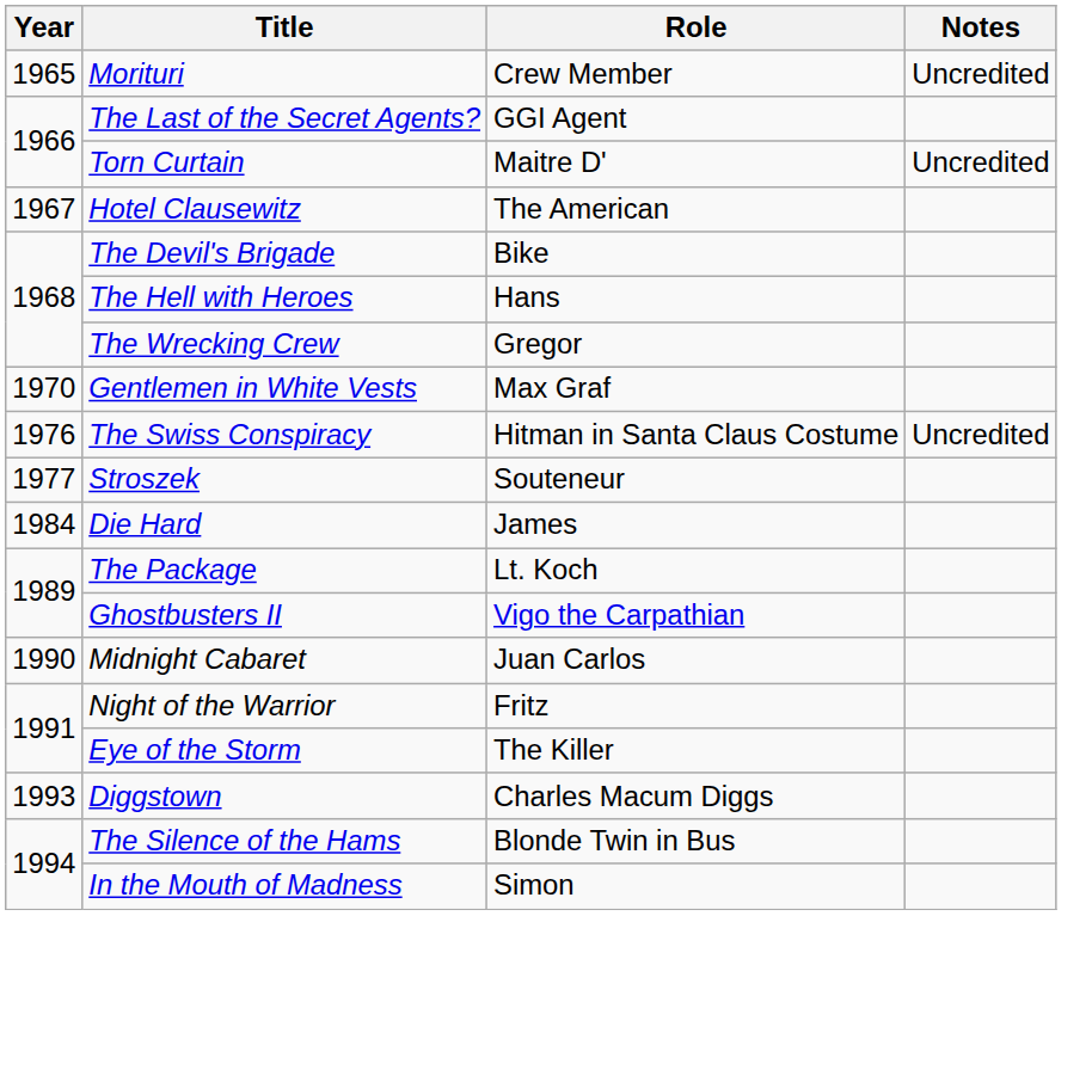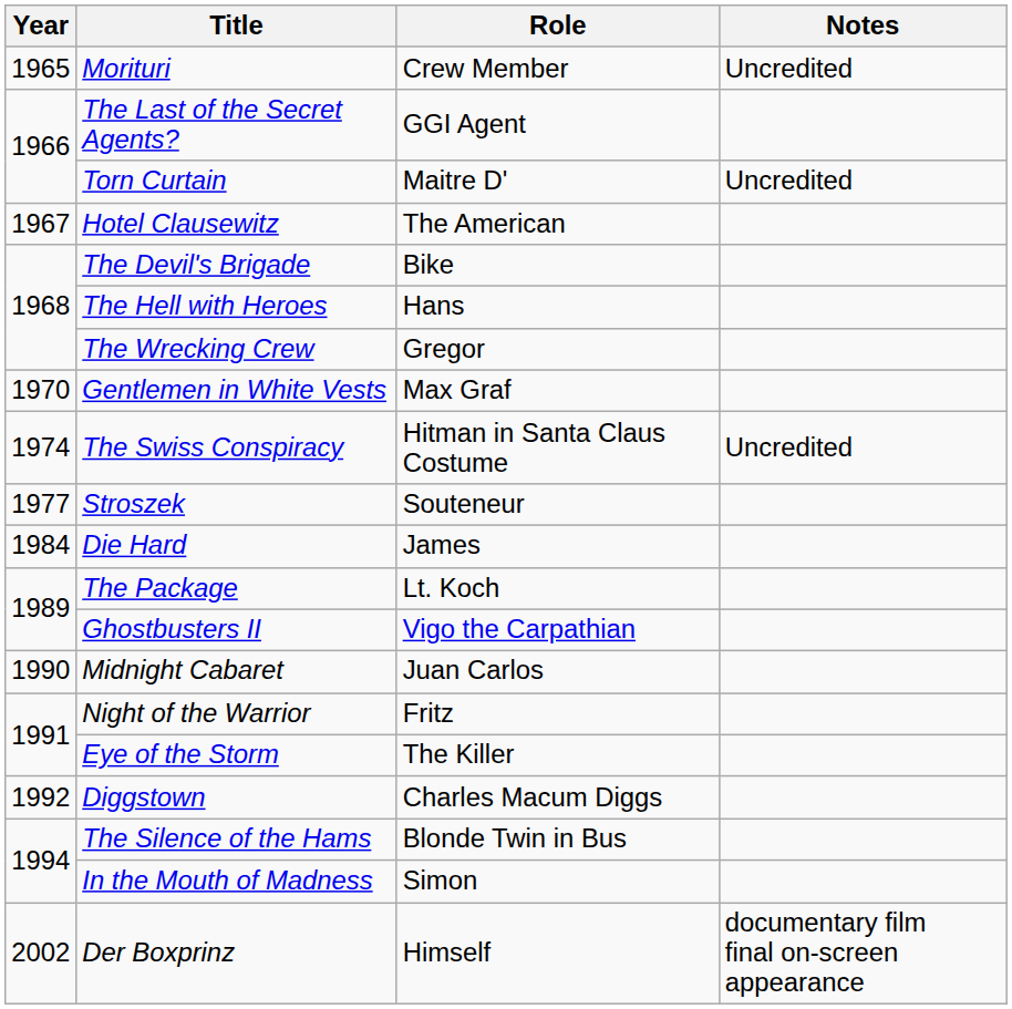 <table class="wikitable sortable">
 <tr>
 <th>Year</th>
 <th>Title</th>
 <th>Role</th>
 <th class="unsortable">Notes</th>
 </tr>
 <tr>
 <td>1965</td>
 <td><em><a href='#'>Morituri</a></em></td>
 <td>Crew Member</td>
 <td>Uncredited</td>
 </tr>
 <tr>
 <td rowspan="2">1966</td>
 <td><em><a href='#'>The Last of the Secret Agents?</a></em></td>
 <td>GGI Agent</td>
 <td></td>
 </tr>
 <tr>
 <td><em><a href='#'>Torn Curtain</a></em></td>
 <td>Maitre D'</td>
 <td>Uncredited</td>
 </tr>
 <tr>
 <td>1967</td>
 <td><em><a href='#'>Hotel Clausewitz</a></em></td>
 <td>The American</td>
 <td></td>
 </tr>
 <tr>
 <td rowspan="3">1968</td>
 <td><em><a href='#'>The Devil's Brigade</a></em></td>
 <td>Bike</td>
 <td></td>
 </tr>
 <tr>
 <td><em><a href='#'>The Hell with Heroes</a></em></td>
 <td>Hans</td>
 <td></td>
 </tr>
 <tr>
 <td><em><a href='#'>The Wrecking Crew</a></em></td>
 <td>Gregor</td>
 <td></td>
 </tr>
 <tr>
 <td>1970</td>
 <td><em><a href='#'>Gentlemen in White Vests</a></em></td>
 <td>Max Graf</td>
 <td></td>
 </tr>
 <tr>
-<td>1976</td>
+<td>1974</td>
 <td><em><a href='#'>The Swiss Conspiracy</a></em></td>
 <td>Hitman in Santa Claus Costume</td>
 <td>Uncredited</td>
 </tr>
 <tr>
 <td>1977</td>
 <td><em><a href='#'>Stroszek</a></em></td>
 <td>Souteneur</td>
 <td></td>
 </tr>
 <tr>
 <td>1984</td>
 <td><em><a href='#'>Die Hard</a></em></td>
 <td>James</td>
 <td></td>
 </tr>
 <tr>
 <td rowspan="2">1989</td>
 <td><em><a href='#'>The Package</a></em></td>
 <td>Lt. Koch</td>
 <td></td>
 </tr>
 <tr>
 <td><em><a href='#'>Ghostbusters II</a></em></td>
 <td><a href='#'>Vigo the Carpathian</a></td>
 <td></td>
 </tr>
 <tr>
 <td>1990</td>
 <td><em>Midnight Cabaret</em></td>
 <td>Juan Carlos</td>
 <td></td>
 </tr>
 <tr>
 <td rowspan="2">1991</td>
 <td><em>Night of the Warrior</em></td>
 <td>Fritz</td>
 <td></td>
 </tr>
 <tr>
 <td><em><a href='#'>Eye of the Storm</a></em></td>
 <td>The Killer</td>
 <td></td>
 </tr>
 <tr>
-<td>1993</td>
+<td>1992</td>
 <td><em><a href='#'>Diggstown</a></em></td>
 <td>Charles Macum Diggs</td>
 <td></td>
 </tr>
 <tr>
 <td rowspan="2">1994</td>
 <td><em><a href='#'>The Silence of the Hams</a></em></td>
 <td>Blonde Twin in Bus</td>
 <td></td>
 </tr>
 <tr>
 <td><em><a href='#'>In the Mouth of Madness</a></em></td>
 <td>Simon</td>
 <td></td>
 </tr>
+<tr>
+<td>2002</td>
+<td><em>Der Boxprinz</em></td>
+<td>Himself</td>
+<td>documentary film<br>final on-screen appearance</td>
+</tr>
 </table>
